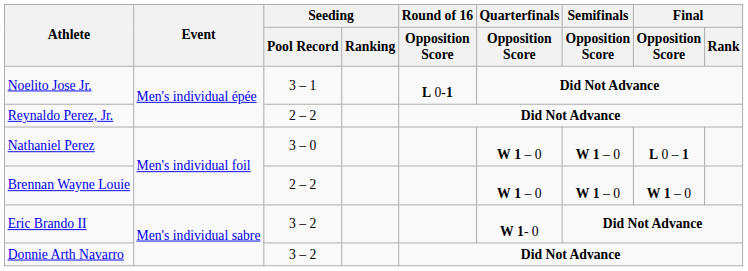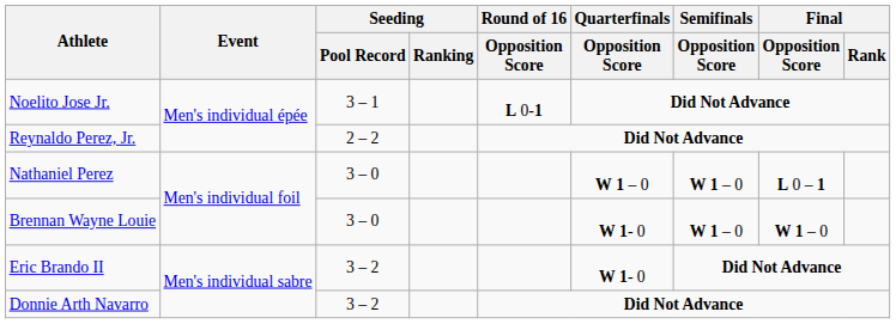 <table class=wikitable style="font-size:90%;">
 <tr>
 <th rowspan=2>Athlete</th>
 <th rowspan=2>Event</th>
 <th colspan=2>Seeding</th>
 <th>Round of 16</th>
 <th>Quarterfinals</th>
 <th>Semifinals</th>
 <th colspan=2>Final</th>
 </tr>
 <tr>
 <th>Pool Record</th>
 <th>Ranking</th>
 <th>Opposition<br>Score</th>
 <th>Opposition<br>Score</th>
 <th>Opposition<br>Score</th>
 <th>Opposition<br>Score</th>
 <th>Rank</th>
 </tr>
 <tr>
 <td><a href='#'>Noelito Jose Jr.</a></td>
 <td rowspan=2><a href='#'>Men's individual épée</a></td>
 <td align=center>3 – 1</td>
 <td align=center><strong></strong></td>
 <td align=center> <br> <strong>L</strong> 0-<strong>1</strong></td>
 <td align=center colspan=4><strong> Did Not Advance</strong></td>
 </tr>
 <tr>
 <td><a href='#'>Reynaldo Perez, Jr.</a></td>
 <td align=center>2 – 2</td>
 <td align=center></td>
 <td align=center colspan=6><strong> Did Not Advance</strong></td>
 </tr>
 <tr>
 <td><a href='#'>Nathaniel Perez</a></td>
 <td rowspan=2><a href='#'>Men's individual foil</a></td>
 <td align=center>3 – 0</td>
 <td align=center><strong></strong></td>
 <td></td>
 <td align=center> <br> <strong>W</strong> <strong>1</strong> – 0</td>
 <td align=center> <br> <strong>W</strong> <strong>1</strong> – 0</td>
 <td align=center> <br> <strong>L</strong> 0 – <strong>1</strong></td>
 <td align=center></td>
 </tr>
 <tr>
 <td><a href='#'>Brennan Wayne Louie</a></td>
-<td align=center>2 – 2</td>
+<td align=center>3 – 0</td>
 <td align=center><strong></strong></td>
 <td></td>
-<td align=center> <br> <strong>W</strong> <strong>1</strong> – 0</td>
+<td align=center> <br> <strong>W</strong> <strong>1</strong>- 0</td>
 <td align=center> <br> <strong>W</strong> <strong>1</strong> – 0</td>
 <td align=center> <br> <strong>W</strong> <strong>1</strong> – 0</td>
 <td align=center></td>
 </tr>
 <tr>
 <td><a href='#'>Eric Brando II</a></td>
 <td rowspan=2><a href='#'>Men's individual sabre</a></td>
 <td align=center>3 – 2</td>
 <td align=center><strong></strong></td>
 <td></td>
 <td align=center> <br> <strong>W</strong> <strong>1</strong>- 0</td>
 <td align=center colspan=3><strong>Did Not Advance</strong></td>
 </tr>
 <tr>
 <td><a href='#'>Donnie Arth Navarro</a></td>
 <td align=center>3 – 2</td>
 <td align=center></td>
 <td align=center colspan=5><strong>Did Not Advance</strong></td>
 </tr>
 </table>
